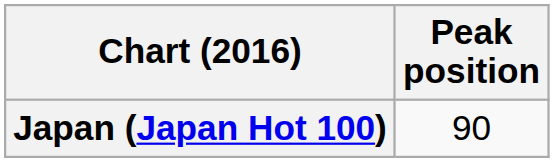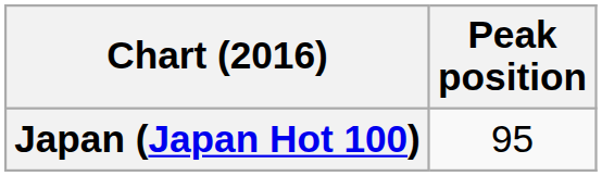 <table class="wikitable sortable plainrowheaders">
 <tr>
 <th>Chart (2016)</th>
 <th>Peak<br>position</th>
 </tr>
 <tr>
 <th scope="row">Japan (<a href='#'>Japan Hot 100</a>)</th>
-<td align="center">90</td>
+<td align="center">95</td>
 </tr>
 </table>
